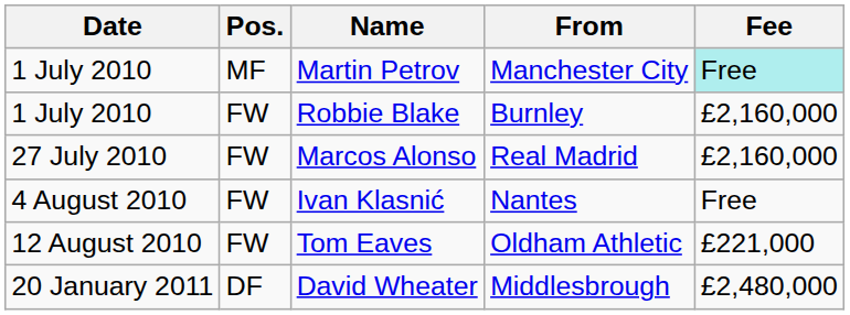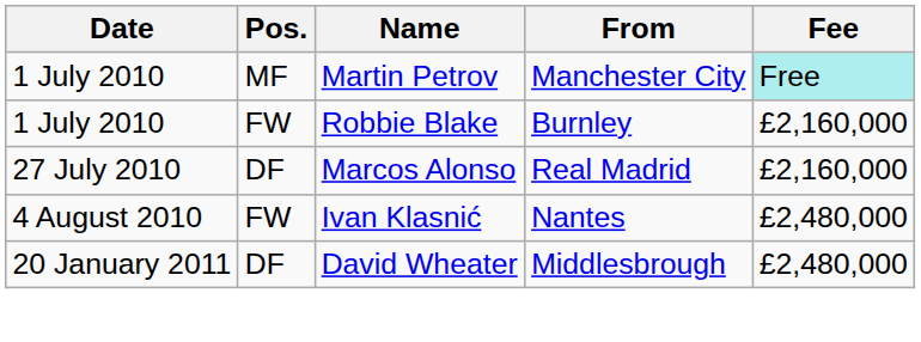 <table class="wikitable">
 <tr>
 <th>Date</th>
 <th>Pos.</th>
 <th>Name</th>
 <th>From</th>
 <th>Fee</th>
 </tr>
 <tr>
 <td>1 July 2010</td>
 <td>MF</td>
 <td><a href='#'>Martin Petrov</a></td>
 <td><a href='#'>Manchester City</a></td>
 <td style="background: paleturquoise;">Free</td>
 </tr>
 <tr>
 <td>1 July 2010</td>
 <td>FW</td>
 <td><a href='#'>Robbie Blake</a></td>
 <td><a href='#'>Burnley</a></td>
 <td>£2,160,000</td>
 </tr>
 <tr>
 <td>27 July 2010</td>
-<td>FW</td>
+<td>DF</td>
 <td><a href='#'>Marcos Alonso</a></td>
 <td><a href='#'>Real Madrid</a></td>
 <td>£2,160,000</td>
 </tr>
 <tr>
 <td>4 August 2010</td>
 <td>FW</td>
 <td><a href='#'>Ivan Klasnić</a></td>
 <td><a href='#'>Nantes</a></td>
-<td>Free</td>
-</tr>
-<tr>
-<td>12 August 2010</td>
-<td>FW</td>
-<td><a href='#'>Tom Eaves</a></td>
-<td><a href='#'>Oldham Athletic</a></td>
-<td>£221,000</td>
+<td>£2,480,000</td>
 </tr>
 <tr>
 <td>20 January 2011</td>
 <td>DF</td>
 <td><a href='#'>David Wheater</a></td>
 <td><a href='#'>Middlesbrough</a></td>
 <td>£2,480,000</td>
 </tr>
 </table>
